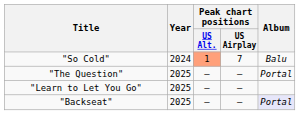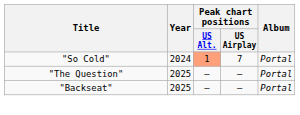 <table class="wikitable plainrowheaders" style="text-align:center;">
 <tr>
 <th scope="col" rowspan="2" style="width:18em;">Title</th>
 <th scope="col" rowspan="2">Year</th>
 <th scope="col" colspan="2">Peak chart positions</th>
 <th scope="col" rowspan="2">Album</th>
 </tr>
 <tr>
 <th scope="col" style="width:3em;font-size:90%;"><a href='#'>US Alt.</a></th>
 <th scope="col" style="width:3em;font-size:90%;">US Airplay</th>
 </tr>
 <tr>
 <td>"So Cold"</td>
 <td>2024</td>
 <td style="background: lightsalmon;">1</td>
 <td>7</td>
-<td><em>Balu</em></td>
+<td><em>Portal</em></td>
 </tr>
 <tr>
 <td>"The Question"</td>
 <td>2025</td>
 <td>—</td>
 <td>—</td>
 <td><em>Portal</em></td>
 </tr>
 <tr>
-<td>"Learn to Let You Go"</td>
-<td>2025</td>
-<td>—</td>
-<td>—</td>
-<td></td>
-</tr>
-<tr>
 <td>"Backseat"</td>
 <td>2025</td>
 <td>—</td>
 <td>—</td>
-<td style="background: lavender;"><em>Portal</em></td>
+<td><em>Portal</em></td>
 </tr>
 </table>
